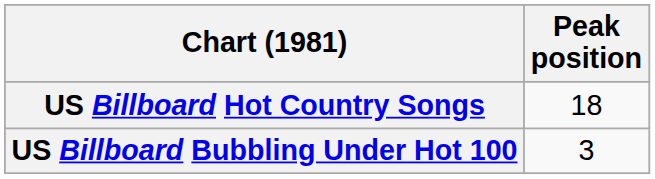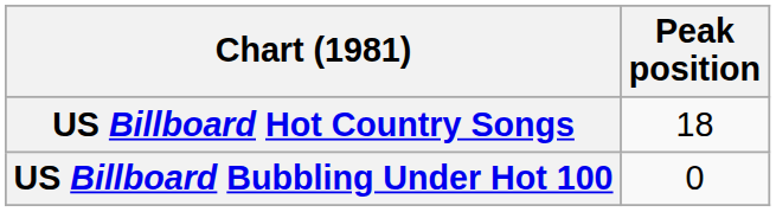 <table class="wikitable plainrowheaders unsortable" style="text-align:center">
 <tr>
 <th>Chart (1981)</th>
 <th>Peak<br>position</th>
 </tr>
 <tr>
 <th scope="row">US <em><a href='#'>Billboard</a></em> <a href='#'>Hot Country Songs</a></th>
 <td align="center">18</td>
 </tr>
 <tr>
 <th scope="row">US <em><a href='#'>Billboard</a></em> <a href='#'>Bubbling Under Hot 100</a></th>
-<td align="center">3</td>
+<td align="center">0</td>
 </tr>
 </table>
